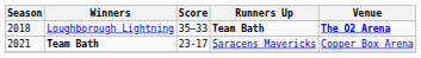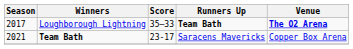 <table class="wikitable collapsible">
 <tr>
 <th>Season</th>
 <th>Winners</th>
 <th>Score</th>
 <th>Runners Up</th>
 <th>Venue</th>
 </tr>
 <tr>
-<td>2018 </td>
+<td>2017 </td>
 <td><a href='#'>Loughborough Lightning</a></td>
 <td>35–33</td>
 <td><strong>Team Bath</strong></td>
 <td><strong><a href='#'>The O2 Arena</a></strong></td>
 </tr>
 <tr>
 <td>2021</td>
 <td><strong>Team Bath</strong></td>
 <td>23-17</td>
 <td><a href='#'>Saracens Mavericks</a></td>
 <td><a href='#'>Copper Box Arena</a></td>
 </tr>
 <tr>
 </tr>
 </table>
